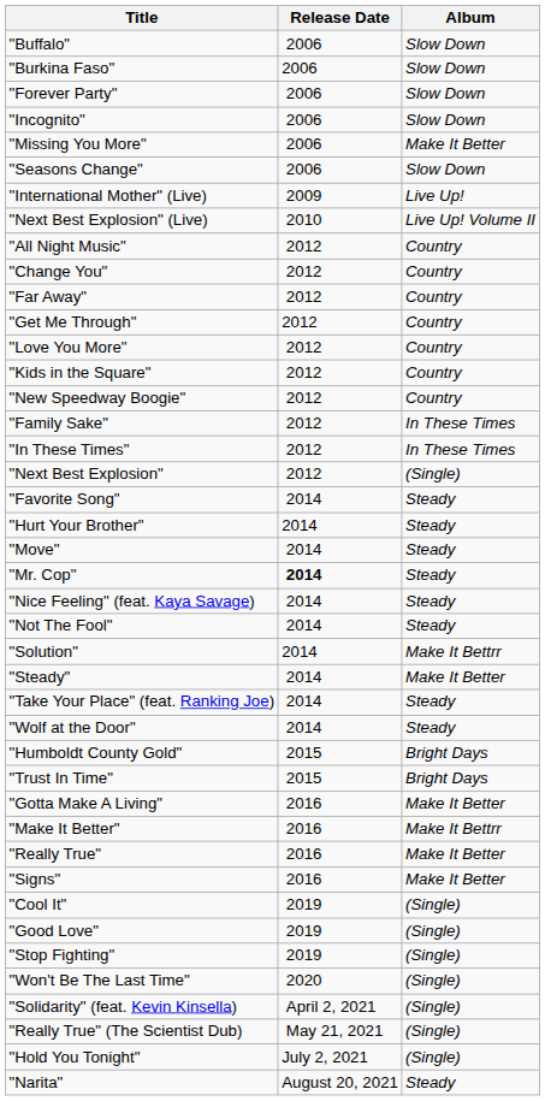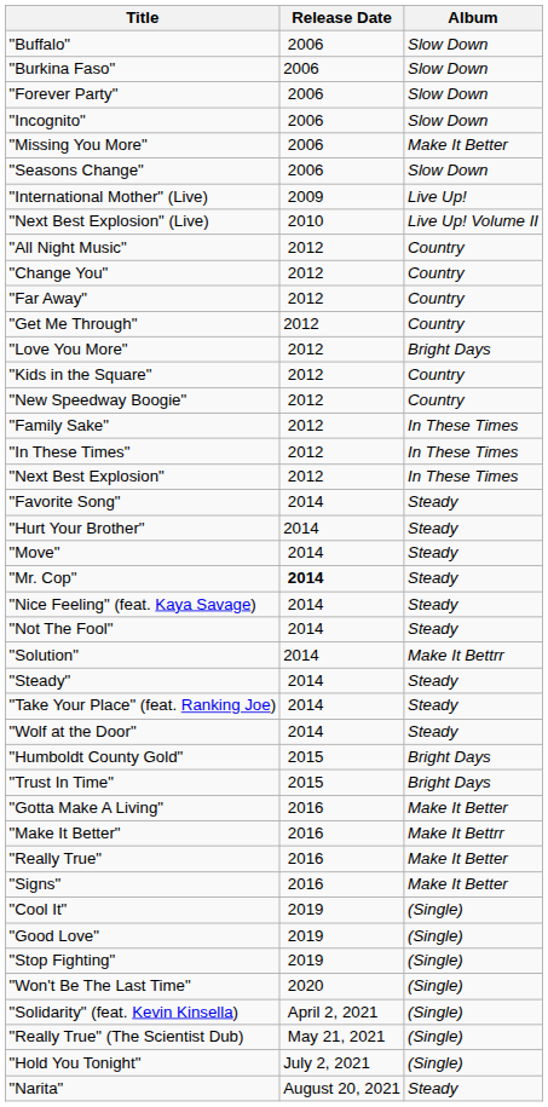 <table class="wikitable">
 <tr>
 <th>Title</th>
 <th>Release Date</th>
 <th>Album</th>
 </tr>
 <tr>
 <td>"Buffalo"</td>
 <td> 2006</td>
 <td><em>Slow Down</em></td>
 </tr>
 <tr>
 <td>"Burkina Faso"</td>
 <td>2006</td>
 <td><em>Slow Down</em></td>
 </tr>
 <tr>
 <td>"Forever Party"</td>
 <td> 2006</td>
 <td><em>Slow Down</em></td>
 </tr>
 <tr>
 <td>"Incognito"</td>
 <td> 2006</td>
 <td><em>Slow Down</em></td>
 </tr>
 <tr>
 <td>"Missing You More"</td>
 <td> 2006</td>
 <td><em>Make It Better</em></td>
 </tr>
 <tr>
 <td>"Seasons Change"</td>
 <td> 2006</td>
 <td><em>Slow Down</em></td>
 </tr>
 <tr>
 <td>"International Mother" (Live)</td>
 <td> 2009</td>
 <td><em>Live Up!</em></td>
 </tr>
 <tr>
 <td>"Next Best Explosion" (Live)</td>
 <td> 2010</td>
 <td><em>Live Up! Volume II</em></td>
 </tr>
 <tr>
 <td>"All Night Music"</td>
 <td> 2012</td>
 <td><em>Country</em></td>
 </tr>
 <tr>
 <td>"Change You"</td>
 <td> 2012</td>
 <td><em>Country</em></td>
 </tr>
 <tr>
 <td>"Far Away"</td>
 <td> 2012</td>
 <td><em>Country</em></td>
 </tr>
 <tr>
 <td>"Get Me Through"</td>
 <td>2012</td>
 <td><em>Country</em></td>
 </tr>
 <tr>
 <td>"Love You More"</td>
 <td> 2012</td>
-<td><em>Country</em></td>
+<td><em>Bright Days</em></td>
 </tr>
 <tr>
 <td>"Kids in the Square"</td>
 <td> 2012</td>
 <td><em>Country</em></td>
 </tr>
 <tr>
 <td>"New Speedway Boogie"</td>
 <td> 2012</td>
 <td><em>Country</em></td>
 </tr>
 <tr>
 <td>"Family Sake"</td>
 <td> 2012</td>
 <td><em>In These Times</em></td>
 </tr>
 <tr>
 <td>"In These Times"</td>
 <td> 2012</td>
 <td><em>In These Times</em></td>
 </tr>
 <tr>
 <td>"Next Best Explosion"</td>
 <td> 2012</td>
-<td><em>(Single)</em></td>
+<td><em>In These Times</em></td>
 </tr>
 <tr>
 <td>"Favorite Song"</td>
 <td> 2014</td>
 <td><em>Steady</em></td>
 </tr>
 <tr>
 <td>"Hurt Your Brother"</td>
 <td>2014</td>
 <td><em>Steady</em></td>
 </tr>
 <tr>
 <td>"Move"</td>
 <td> 2014</td>
 <td><em>Steady</em></td>
 </tr>
 <tr>
 <td>"Mr. Cop"</td>
 <td><strong> 2014</strong></td>
 <td><em>Steady</em></td>
 </tr>
 <tr>
 <td>"Nice Feeling" (feat. <a href='#'>Kaya Savage</a>)</td>
 <td> 2014</td>
 <td><em>Steady</em></td>
 </tr>
 <tr>
 <td>"Not The Fool"</td>
 <td> 2014</td>
 <td><em>Steady</em></td>
 </tr>
 <tr>
 <td>"Solution"</td>
 <td>2014</td>
 <td><em>Make It Bettrr</em></td>
 </tr>
 <tr>
 <td>"Steady"</td>
 <td> 2014</td>
-<td><em>Make It Better</em></td>
+<td><em>Steady</em></td>
 </tr>
 <tr>
 <td>"Take Your Place" (feat. <a href='#'>Ranking Joe</a>)</td>
 <td> 2014</td>
 <td><em>Steady</em></td>
 </tr>
 <tr>
 <td>"Wolf at the Door"</td>
 <td> 2014</td>
 <td><em>Steady</em></td>
 </tr>
 <tr>
 <td>"Humboldt County Gold"</td>
 <td> 2015</td>
 <td><em>Bright Days</em></td>
 </tr>
 <tr>
 <td>"Trust In Time"</td>
 <td> 2015</td>
 <td><em>Bright Days</em></td>
 </tr>
 <tr>
 <td>"Gotta Make A Living"</td>
 <td> 2016</td>
 <td><em>Make It Better</em></td>
 </tr>
 <tr>
 <td>"Make It Better"</td>
 <td> 2016</td>
 <td><em>Make It Bettrr</em></td>
 </tr>
 <tr>
 <td>"Really True"</td>
 <td> 2016</td>
 <td><em>Make It Better</em></td>
 </tr>
 <tr>
 <td>"Signs"</td>
 <td> 2016</td>
 <td><em>Make It Better</em></td>
 </tr>
 <tr>
 <td>"Cool It"</td>
 <td> 2019</td>
 <td><em>(Single)</em></td>
 </tr>
 <tr>
 <td>"Good Love"</td>
 <td> 2019</td>
 <td><em>(Single)</em></td>
 </tr>
 <tr>
 <td>"Stop Fighting"</td>
 <td> 2019</td>
 <td><em>(Single)</em></td>
 </tr>
 <tr>
 <td>"Won't Be The Last Time"</td>
 <td> 2020</td>
 <td><em>(Single)</em></td>
 </tr>
 <tr>
 <td>"Solidarity" (feat. <a href='#'>Kevin Kinsella</a>)</td>
 <td> April 2, 2021</td>
 <td><em>(Single)</em></td>
 </tr>
 <tr>
 <td>"Really True" (The Scientist Dub)</td>
 <td> May 21, 2021</td>
 <td><em>(Single)</em></td>
 </tr>
 <tr>
 <td>"Hold You Tonight"</td>
 <td>July 2, 2021</td>
 <td><em>(Single)</em></td>
 </tr>
 <tr>
 <td>"Narita"</td>
 <td>August 20, 2021</td>
 <td><em>Steady</em></td>
 </tr>
 </table>
